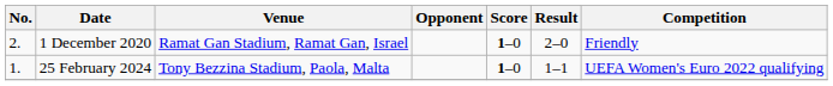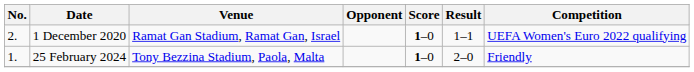 <table class="wikitable">
 <tr>
 <th>No.</th>
 <th>Date</th>
 <th>Venue</th>
 <th>Opponent</th>
 <th>Score</th>
 <th>Result</th>
 <th>Competition</th>
 </tr>
 <tr>
 <td>2.</td>
 <td>1 December 2020</td>
 <td><a href='#'>Ramat Gan Stadium</a>, <a href='#'>Ramat Gan</a>, <a href='#'>Israel</a></td>
 <td></td>
 <td align=center><strong>1</strong>–0</td>
-<td align=center>2–0</td>
-<td><a href='#'>Friendly</a></td>
+<td align=center>1–1</td>
+<td><a href='#'>UEFA Women's Euro 2022 qualifying</a></td>
 </tr>
 <tr>
 <td>1.</td>
 <td>25 February 2024</td>
 <td><a href='#'>Tony Bezzina Stadium</a>, <a href='#'>Paola</a>, <a href='#'>Malta</a></td>
 <td></td>
 <td align=center><strong>1</strong>–0</td>
-<td align=center>1–1</td>
-<td><a href='#'>UEFA Women's Euro 2022 qualifying</a></td>
+<td align=center>2–0</td>
+<td><a href='#'>Friendly</a></td>
 </tr>
 <tr>
 </tr>
 </table>
